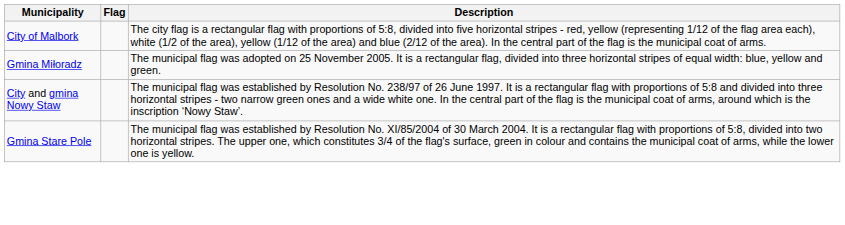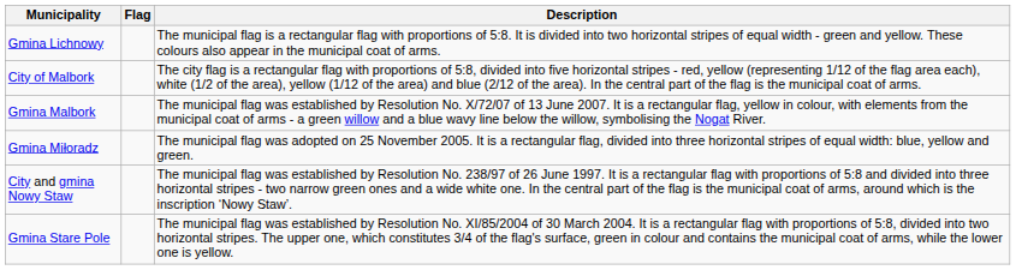 <table class="wikitable">
 <tr>
 <th>Municipality</th>
 <th>Flag</th>
 <th>Description</th>
 </tr>
 <tr>
+<td><a href='#'>Gmina Lichnowy</a></td>
+<td></td>
+<td>The municipal flag is a rectangular flag with proportions of 5:8. It is divided into two horizontal stripes of equal width - green and yellow. These colours also appear in the municipal coat of arms.</td>
+</tr>
+<tr>
 <td><a href='#'>City of Malbork</a></td>
 <td></td>
 <td>The city flag is a rectangular flag with proportions of 5:8, divided into five horizontal stripes - red, yellow (representing 1/12 of the flag area each), white (1/2 of the area), yellow (1/12 of the area) and blue (2/12 of the area). In the central part of the flag is the municipal coat of arms.</td>
+</tr>
+<tr>
+<td><a href='#'>Gmina Malbork</a></td>
+<td></td>
+<td>The municipal flag was established by Resolution No. X/72/07 of 13 June 2007. It is a rectangular flag, yellow in colour, with elements from the municipal coat of arms - a green <a href='#'>willow</a> and a blue wavy line below the willow, symbolising the <a href='#'>Nogat</a> River.</td>
 </tr>
 <tr>
 <td><a href='#'>Gmina Miłoradz</a></td>
 <td></td>
 <td>The municipal flag was adopted on 25 November 2005. It is a rectangular flag, divided into three horizontal stripes of equal width: blue, yellow and green.</td>
 </tr>
 <tr>
 <td><a href='#'>City</a> and <a href='#'>gmina Nowy Staw</a></td>
 <td></td>
 <td>The municipal flag was established by Resolution No. 238/97 of 26 June 1997. It is a rectangular flag with proportions of 5:8 and divided into three horizontal stripes - two narrow green ones and a wide white one. In the central part of the flag is the municipal coat of arms, around which is the inscription ‘Nowy Staw’.</td>
 </tr>
 <tr>
 <td><a href='#'>Gmina Stare Pole</a></td>
 <td></td>
 <td>The municipal flag was established by Resolution No. XI/85/2004 of 30 March 2004. It is a rectangular flag with proportions of 5:8, divided into two horizontal stripes. The upper one, which constitutes 3/4 of the flag's surface, green in colour and contains the municipal coat of arms, while the lower one is yellow.</td>
 </tr>
 </table>
